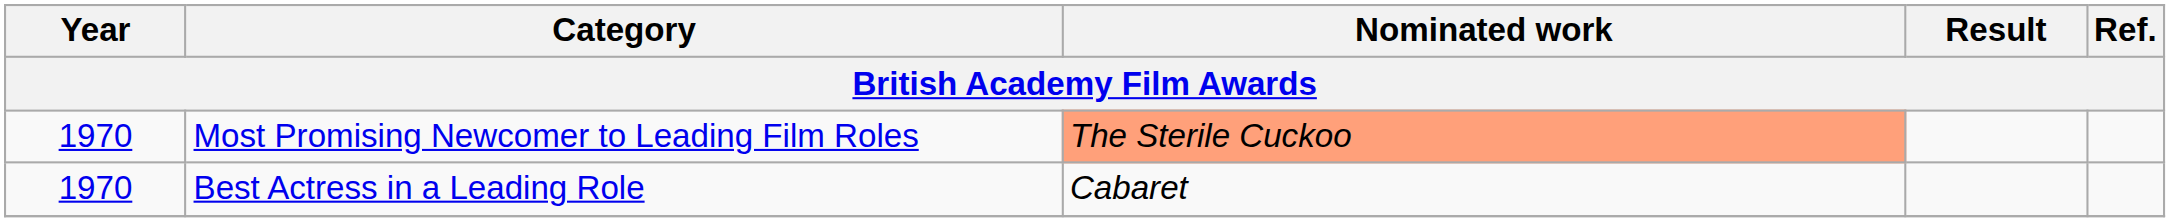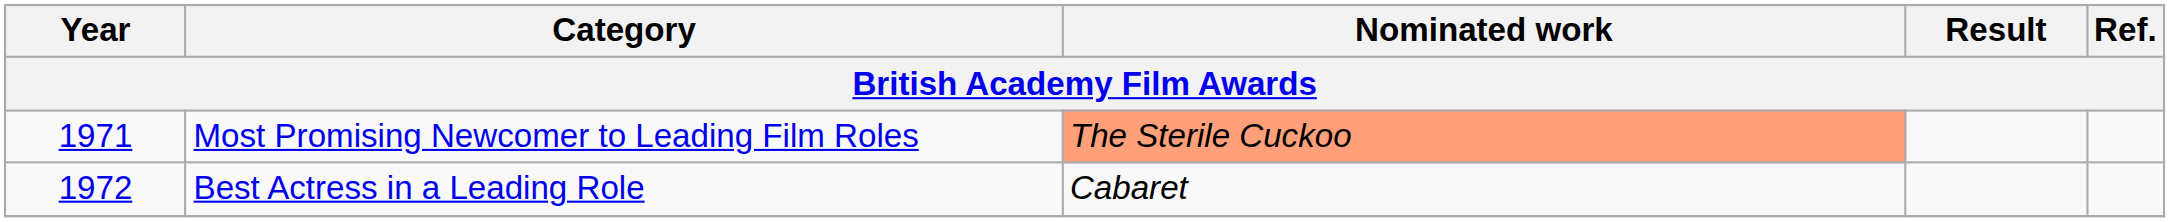 <table class=wikitable>
 <tr>
 <th scope="col" style="width:5em;">Year</th>
 <th scope="col" style="width:26em;">Category</th>
 <th scope="col" style="width:25em;">Nominated work</th>
 <th scope="col" style="width:5em;">Result</th>
 <th>Ref.</th>
 </tr>
 <tr>
 <th colspan=5><a href='#'>British Academy Film Awards</a></th>
 </tr>
 <tr>
-<td style="text-align:center;"><a href='#'>1970</a></td>
+<td style="text-align:center;"><a href='#'>1971</a></td>
 <td><a href='#'>Most Promising Newcomer to Leading Film Roles</a></td>
 <td style="background: lightsalmon;"><em>The Sterile Cuckoo</em></td>
 <td></td>
 <td style="text-align:center;"></td>
 </tr>
 <tr>
-<td style="text-align:center;"><a href='#'>1970</a></td>
+<td style="text-align:center;"><a href='#'>1972</a></td>
 <td><a href='#'>Best Actress in a Leading Role</a></td>
 <td><em>Cabaret</em></td>
 <td></td>
 <td style="text-align:center;"></td>
 </tr>
 <tr>
 </tr>
 </table>
